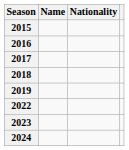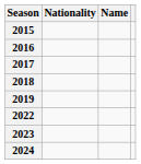 <table class="wikitable plainrowheaders sortable">
 <tr>
 <th scope="col">Season</th>
+<th scope="col">Nationality</th>
 <th scope="col">Name</th>
-<th scope="col">Nationality</th>
 <th scope="col" class="unsortable"></th>
 </tr>
 <tr>
 <th scope="row" style="text-align:center">2015</th>
 <td></td>
 <td></td>
 <td></td>
 </tr>
 <tr>
 <th scope="row" style="text-align:center">2016</th>
 <td></td>
 <td></td>
 <td></td>
 </tr>
 <tr>
 <th scope="row" style="text-align:center">2017</th>
 <td></td>
 <td></td>
 <td></td>
 </tr>
 <tr>
 <th scope="row" style="text-align:center">2018</th>
 <td></td>
 <td></td>
 <td></td>
 </tr>
 <tr>
 <th scope="row" style="text-align:center">2019</th>
 <td></td>
 <td></td>
 <td></td>
 </tr>
 <tr>
 <th scope="row" style="text-align:center">2022</th>
 <td></td>
 <td></td>
 <td></td>
 </tr>
 <tr>
 <th scope="row" style="text-align:center">2023</th>
 <td></td>
 <td></td>
 <td></td>
 </tr>
 <tr>
 <th scope="row" style="text-align:center">2024</th>
 <td></td>
 <td></td>
 <td></td>
 </tr>
 </table>
